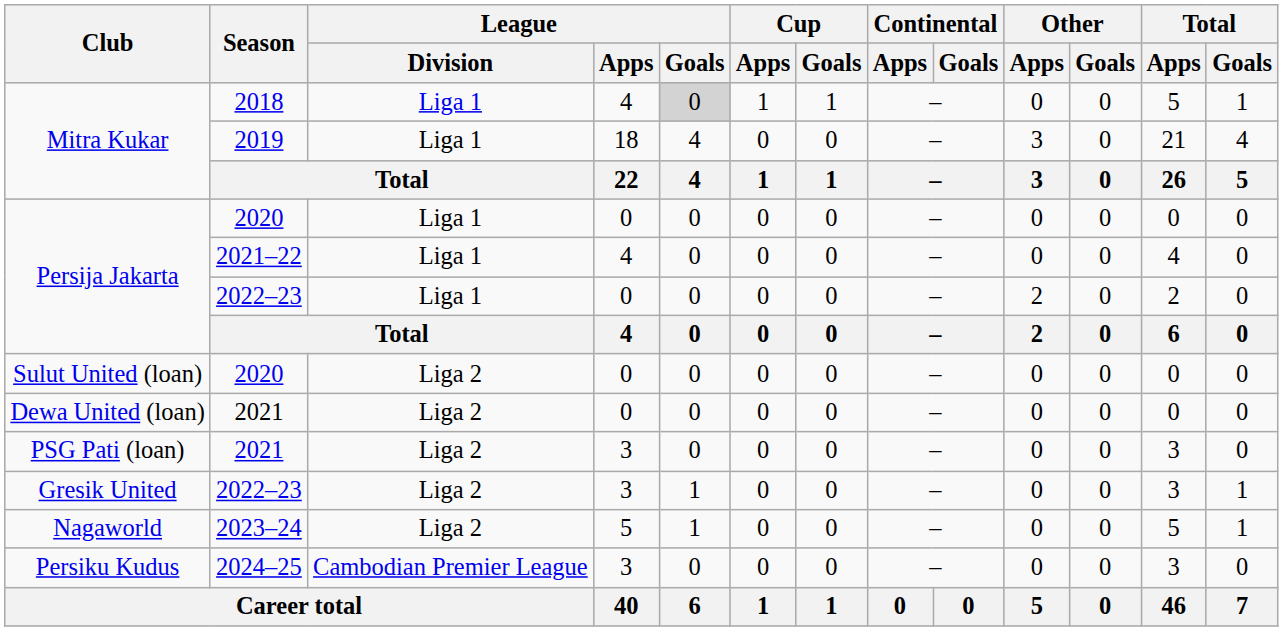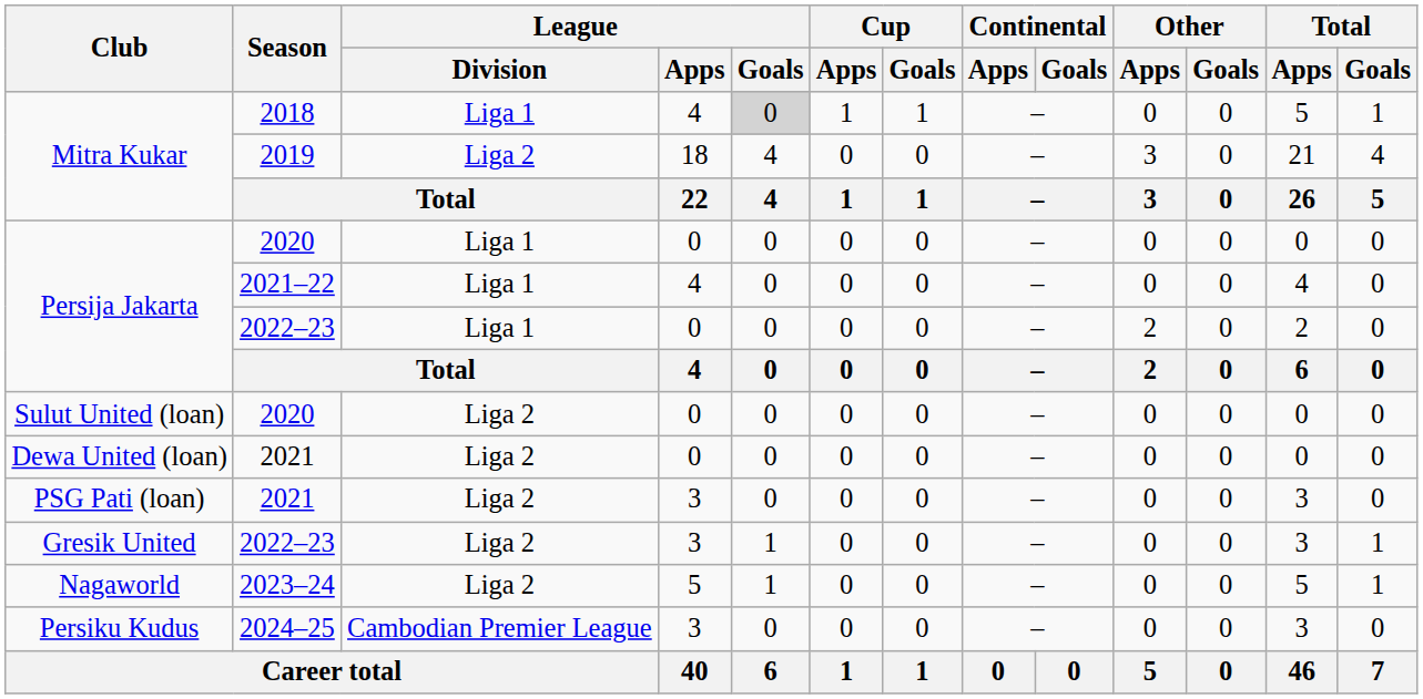 <table class="wikitable" style="text-align: center">
 <tr>
 <th rowspan="2">Club</th>
 <th rowspan="2">Season</th>
 <th colspan="3">League</th>
 <th colspan="2">Cup</th>
 <th colspan="2">Continental</th>
 <th colspan="2">Other</th>
 <th colspan="2">Total</th>
 </tr>
 <tr>
 <th>Division</th>
 <th>Apps</th>
 <th>Goals</th>
 <th>Apps</th>
 <th>Goals</th>
 <th>Apps</th>
 <th>Goals</th>
 <th>Apps</th>
 <th>Goals</th>
 <th>Apps</th>
 <th>Goals</th>
 </tr>
 <tr>
 <td rowspan="3" valign="center"><a href='#'>Mitra Kukar</a></td>
 <td><a href='#'>2018</a></td>
 <td><a href='#'>Liga 1</a></td>
 <td>4</td>
 <td style="background: lightgrey;">0</td>
 <td>1</td>
 <td>1</td>
 <td colspan="2">–</td>
 <td>0</td>
 <td>0</td>
 <td>5</td>
 <td>1</td>
 </tr>
 <tr>
 <td><a href='#'>2019</a></td>
-<td rowspan="1" valign="center">Liga 1</td>
+<td><a href='#'>Liga 2</a></td>
 <td>18</td>
 <td>4</td>
 <td>0</td>
 <td>0</td>
 <td colspan="2">–</td>
 <td>3</td>
 <td>0</td>
 <td>21</td>
 <td>4</td>
 </tr>
 <tr>
 <th colspan="2">Total</th>
 <th>22</th>
 <th>4</th>
 <th>1</th>
 <th>1</th>
 <th colspan="2">–</th>
 <th>3</th>
 <th>0</th>
 <th>26</th>
 <th>5</th>
 </tr>
 <tr>
 <td rowspan="4" valign="center"><a href='#'>Persija Jakarta</a></td>
 <td><a href='#'>2020</a></td>
 <td>Liga 1</td>
 <td>0</td>
 <td>0</td>
 <td>0</td>
 <td>0</td>
 <td colspan="2">–</td>
 <td>0</td>
 <td>0</td>
 <td>0</td>
 <td>0</td>
 </tr>
 <tr>
 <td><a href='#'>2021–22</a></td>
 <td rowspan="1" valign="center">Liga 1</td>
 <td>4</td>
 <td>0</td>
 <td>0</td>
 <td>0</td>
 <td colspan="2">–</td>
 <td>0</td>
 <td>0</td>
 <td>4</td>
 <td>0</td>
 </tr>
 <tr>
 <td><a href='#'>2022–23</a></td>
 <td rowspan="1" valign="center">Liga 1</td>
 <td>0</td>
 <td>0</td>
 <td>0</td>
 <td>0</td>
 <td colspan="2">–</td>
 <td>2</td>
 <td>0</td>
 <td>2</td>
 <td>0</td>
 </tr>
 <tr>
 <th colspan="2">Total</th>
 <th>4</th>
 <th>0</th>
 <th>0</th>
 <th>0</th>
 <th colspan="2">–</th>
 <th>2</th>
 <th>0</th>
 <th>6</th>
 <th>0</th>
 </tr>
 <tr>
 <td><a href='#'>Sulut United</a> (loan)</td>
 <td><a href='#'>2020</a></td>
 <td>Liga 2</td>
 <td>0</td>
 <td>0</td>
 <td>0</td>
 <td>0</td>
 <td colspan="2">–</td>
 <td>0</td>
 <td>0</td>
 <td>0</td>
 <td>0</td>
 </tr>
 <tr>
 <td rowspan="1"><a href='#'>Dewa United</a> (loan)</td>
 <td>2021</td>
 <td rowspan="1" valign="center">Liga 2</td>
 <td>0</td>
 <td>0</td>
 <td>0</td>
 <td>0</td>
 <td colspan="2">–</td>
 <td>0</td>
 <td>0</td>
 <td>0</td>
 <td>0</td>
 </tr>
 <tr>
 <td rowspan="1"><a href='#'>PSG Pati</a> (loan)</td>
 <td><a href='#'>2021</a></td>
 <td rowspan="1" valign="center">Liga 2</td>
 <td>3</td>
 <td>0</td>
 <td>0</td>
 <td>0</td>
 <td colspan="2">–</td>
 <td>0</td>
 <td>0</td>
 <td>3</td>
 <td>0</td>
 </tr>
 <tr>
 <td rowspan="1"><a href='#'>Gresik United</a></td>
 <td><a href='#'>2022–23</a></td>
 <td rowspan="1">Liga 2</td>
 <td>3</td>
 <td>1</td>
 <td>0</td>
 <td>0</td>
 <td colspan="2">–</td>
 <td>0</td>
 <td>0</td>
 <td>3</td>
 <td>1</td>
 </tr>
 <tr>
 <td><a href='#'>Nagaworld</a></td>
 <td><a href='#'>2023–24</a></td>
 <td rowspan="1">Liga 2</td>
 <td>5</td>
 <td>1</td>
 <td>0</td>
 <td>0</td>
 <td colspan="2">–</td>
 <td>0</td>
 <td>0</td>
 <td>5</td>
 <td>1</td>
 </tr>
 <tr>
 <td rowspan="1"><a href='#'>Persiku Kudus</a></td>
 <td><a href='#'>2024–25</a></td>
 <td><a href='#'>Cambodian Premier League</a></td>
 <td>3</td>
 <td>0</td>
 <td>0</td>
 <td>0</td>
 <td colspan="2">–</td>
 <td>0</td>
 <td>0</td>
 <td>3</td>
 <td>0</td>
 </tr>
 <tr>
 <th colspan=3>Career total</th>
 <th>40</th>
 <th>6</th>
 <th>1</th>
 <th>1</th>
 <th>0</th>
 <th>0</th>
 <th>5</th>
 <th>0</th>
 <th>46</th>
 <th>7</th>
 </tr>
 </table>
